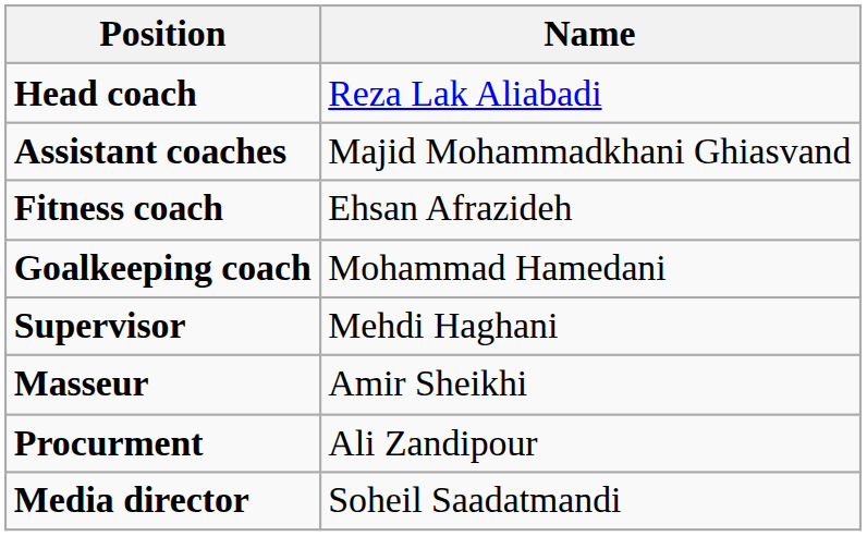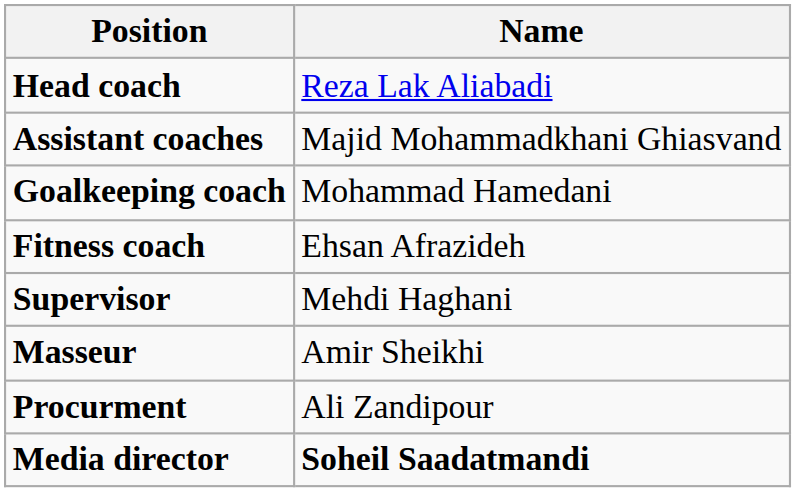 <table class="wikitable">
 <tr>
 <th style="color:; background:;">Position</th>
 <th style="color:; background:;">Name</th>
 </tr>
 <tr>
 <td><strong>Head coach</strong></td>
 <td> <a href='#'>Reza Lak Aliabadi</a></td>
 </tr>
 <tr>
 <td><strong>Assistant coaches</strong></td>
 <td> Majid Mohammadkhani Ghiasvand</td>
 </tr>
 <tr>
+<td><strong>Goalkeeping coach</strong></td>
+<td> Mohammad Hamedani</td>
+</tr>
+<tr>
 <td><strong>Fitness coach</strong></td>
 <td> Ehsan Afrazideh</td>
-</tr>
-<tr>
-<td><strong>Goalkeeping coach</strong></td>
-<td> Mohammad Hamedani</td>
 </tr>
 <tr>
 <td><strong>Supervisor</strong></td>
 <td> Mehdi Haghani</td>
 </tr>
 <tr>
 <td><strong>Masseur</strong></td>
 <td> Amir Sheikhi</td>
 </tr>
 <tr>
 <td><strong>Procurment</strong></td>
 <td> Ali Zandipour</td>
 </tr>
 <tr>
 <td><strong>Media director</strong></td>
-<td> Soheil Saadatmandi</td>
+<td><strong> Soheil Saadatmandi</strong></td>
 </tr>
 </table>
